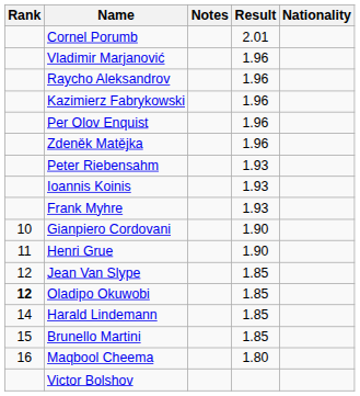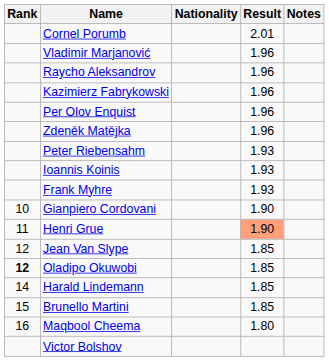 <table class="wikitable sortable" style="text-align:center">
 <tr>
 <th>Rank</th>
 <th>Name</th>
+<th>Nationality</th>
+<th>Result</th>
 <th>Notes</th>
-<th>Result</th>
-<th>Nationality</th>
 </tr>
 <tr>
 <td></td>
 <td align=left><a href='#'>Cornel Porumb</a></td>
+<td align=left></td>
+<td>2.01</td>
 <td></td>
-<td>2.01</td>
-<td align=left></td>
 </tr>
 <tr>
 <td></td>
 <td align=left><a href='#'>Vladimir Marjanović</a></td>
+<td align=left></td>
+<td>1.96</td>
 <td></td>
-<td>1.96</td>
-<td align=left></td>
 </tr>
 <tr>
 <td></td>
 <td align=left><a href='#'>Raycho Aleksandrov</a></td>
+<td align=left></td>
+<td>1.96</td>
 <td></td>
-<td>1.96</td>
-<td align=left></td>
 </tr>
 <tr>
 <td></td>
 <td align=left><a href='#'>Kazimierz Fabrykowski</a></td>
+<td align=left></td>
+<td>1.96</td>
 <td></td>
-<td>1.96</td>
-<td align=left></td>
 </tr>
 <tr>
 <td></td>
 <td align=left><a href='#'>Per Olov Enquist</a></td>
+<td align=left></td>
+<td>1.96</td>
 <td></td>
-<td>1.96</td>
-<td align=left></td>
 </tr>
 <tr>
 <td></td>
 <td align=left><a href='#'>Zdeněk Matějka</a></td>
+<td align=left></td>
+<td>1.96</td>
 <td></td>
-<td>1.96</td>
-<td align=left></td>
 </tr>
 <tr>
 <td></td>
 <td align=left><a href='#'>Peter Riebensahm</a></td>
+<td align=left></td>
+<td>1.93</td>
 <td></td>
-<td>1.93</td>
-<td align=left></td>
 </tr>
 <tr>
 <td></td>
 <td align=left><a href='#'>Ioannis Koinis</a></td>
+<td align=left></td>
+<td>1.93</td>
 <td></td>
-<td>1.93</td>
-<td align=left></td>
 </tr>
 <tr>
 <td></td>
 <td align=left><a href='#'>Frank Myhre</a></td>
+<td align=left></td>
+<td>1.93</td>
 <td></td>
-<td>1.93</td>
-<td align=left></td>
 </tr>
 <tr>
 <td>10</td>
 <td align=left><a href='#'>Gianpiero Cordovani</a></td>
+<td align=left></td>
+<td>1.90</td>
 <td></td>
-<td>1.90</td>
-<td align=left></td>
 </tr>
 <tr>
 <td>11</td>
 <td align=left><a href='#'>Henri Grue</a></td>
+<td align=left></td>
+<td style="background: lightsalmon;">1.90</td>
 <td></td>
-<td>1.90</td>
-<td align=left></td>
 </tr>
 <tr>
 <td>12</td>
 <td align=left><a href='#'>Jean Van Slype</a></td>
+<td align=left></td>
+<td>1.85</td>
 <td></td>
-<td>1.85</td>
-<td align=left></td>
 </tr>
 <tr>
 <td><strong>12</strong></td>
 <td align=left><a href='#'>Oladipo Okuwobi</a></td>
+<td align=left></td>
+<td>1.85</td>
 <td></td>
-<td>1.85</td>
-<td align=left></td>
 </tr>
 <tr>
 <td>14</td>
 <td align=left><a href='#'>Harald Lindemann</a></td>
+<td align=left></td>
+<td>1.85</td>
 <td></td>
-<td>1.85</td>
-<td align=left></td>
 </tr>
 <tr>
 <td>15</td>
 <td align=left><a href='#'>Brunello Martini</a></td>
+<td align=left></td>
+<td>1.85</td>
 <td></td>
-<td>1.85</td>
-<td align=left></td>
 </tr>
 <tr>
 <td>16</td>
 <td align=left><a href='#'>Maqbool Cheema</a></td>
+<td align=left></td>
+<td>1.80</td>
 <td></td>
-<td>1.80</td>
-<td align=left></td>
 </tr>
 <tr>
 <td></td>
 <td align=left><a href='#'>Victor Bolshov</a></td>
+<td align=left></td>
 <td></td>
 <td></td>
-<td align=left></td>
 </tr>
 </table>
